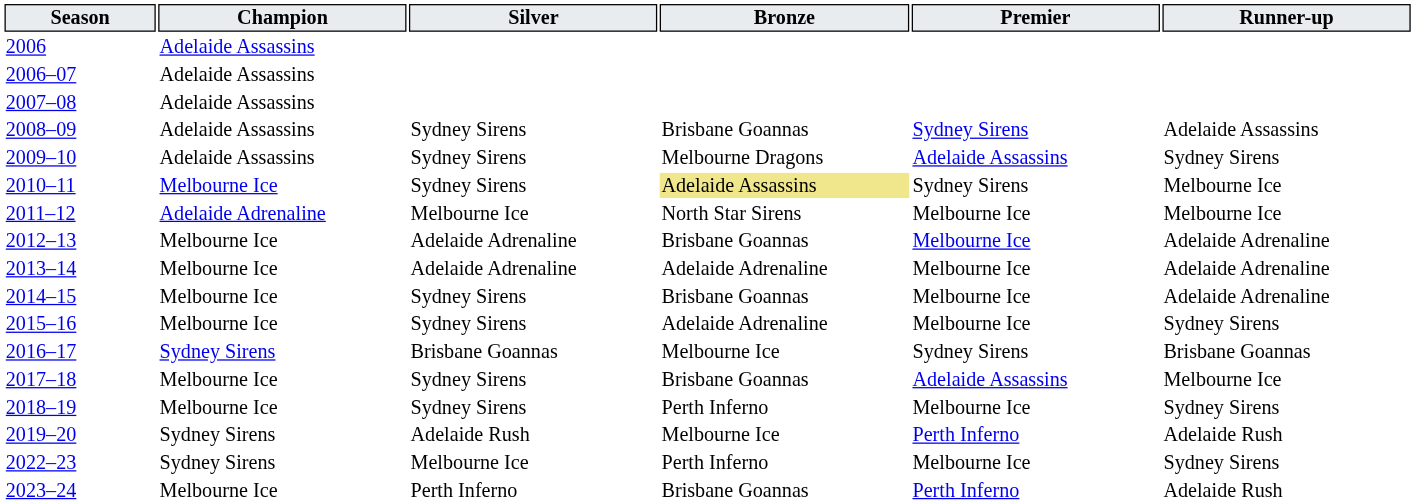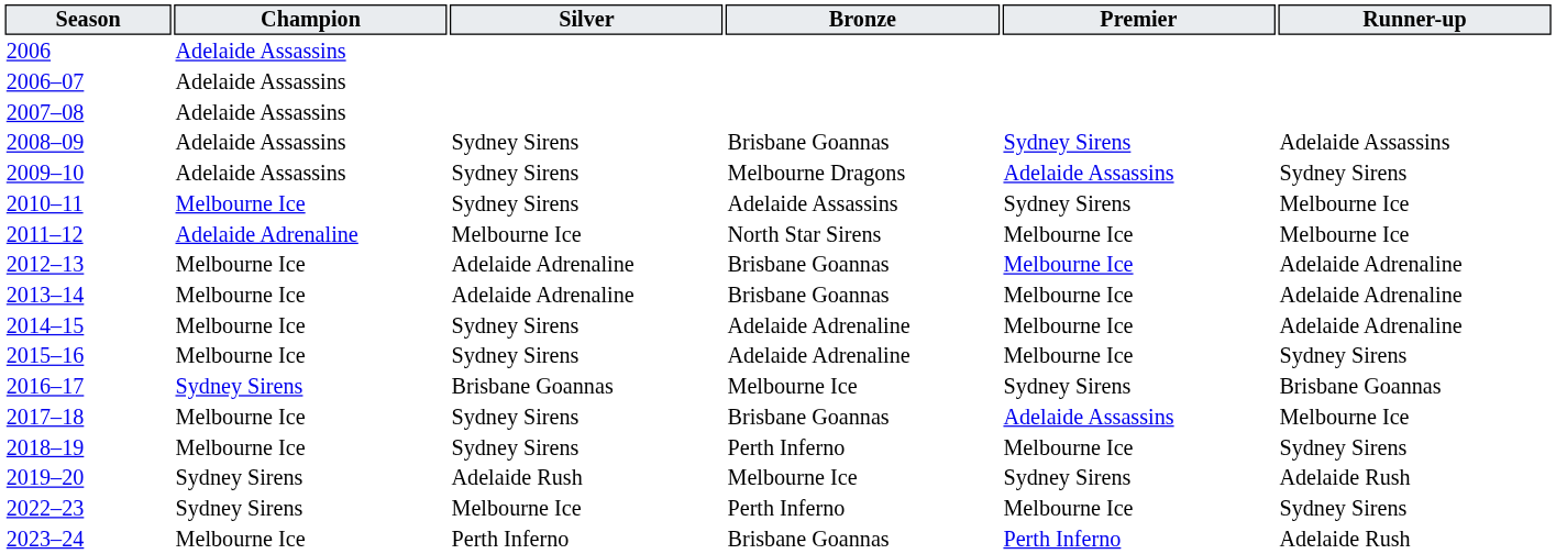 <table class="toccolours" style="width:70em;text-align: left">
 <tr>
 </tr>
 <tr>
 <th style="background:#e9ecef;color:black;border:#000000 1px solid; text-align:center; width: 40px">Season</th>
 <th style="background:#e9ecef;color:black;border:#000000 1px solid; text-align:center; width: 80px"> Champion</th>
 <th style="background:#e9ecef;color:black;border:#000000 1px solid; text-align:center; width: 80px"> Silver</th>
 <th style="background:#e9ecef;color:black;border:#000000 1px solid; text-align:center; width: 80px"> Bronze</th>
 <th style="background:#e9ecef;color:black;border:#000000 1px solid; text-align:center; width: 80px">Premier</th>
 <th style="background:#e9ecef;color:black;border:#000000 1px solid; text-align:center; width: 80px">Runner-up</th>
 </tr>
 <tr>
 <td><a href='#'>2006</a></td>
 <td><a href='#'>Adelaide Assassins</a></td>
 </tr>
 <tr>
 <td><a href='#'>2006–07</a></td>
 <td>Adelaide Assassins</td>
 </tr>
 <tr>
 <td><a href='#'>2007–08</a></td>
 <td>Adelaide Assassins</td>
 </tr>
 <tr>
 <td><a href='#'>2008–09</a></td>
 <td>Adelaide Assassins</td>
 <td>Sydney Sirens</td>
 <td>Brisbane Goannas</td>
 <td><a href='#'>Sydney Sirens</a></td>
 <td>Adelaide Assassins</td>
 </tr>
 <tr>
 <td><a href='#'>2009–10</a></td>
 <td>Adelaide Assassins</td>
 <td>Sydney Sirens</td>
 <td>Melbourne Dragons</td>
 <td><a href='#'>Adelaide Assassins</a></td>
 <td>Sydney Sirens</td>
 </tr>
 <tr>
 <td><a href='#'>2010–11</a></td>
 <td><a href='#'>Melbourne Ice</a></td>
 <td>Sydney Sirens</td>
-<td style="background: khaki;">Adelaide Assassins</td>
+<td>Adelaide Assassins</td>
 <td>Sydney Sirens</td>
 <td>Melbourne Ice</td>
 </tr>
 <tr i>
 <td><a href='#'>2011–12</a></td>
 <td><a href='#'>Adelaide Adrenaline</a></td>
 <td>Melbourne Ice</td>
 <td>North Star Sirens</td>
 <td>Melbourne Ice</td>
 <td>Melbourne Ice</td>
 </tr>
 <tr>
 <td><a href='#'>2012–13</a></td>
 <td>Melbourne Ice</td>
 <td>Adelaide Adrenaline</td>
 <td>Brisbane Goannas</td>
 <td><a href='#'>Melbourne Ice</a></td>
 <td>Adelaide Adrenaline</td>
 </tr>
 <tr>
 <td><a href='#'>2013–14</a></td>
 <td>Melbourne Ice</td>
 <td>Adelaide Adrenaline</td>
-<td>Adelaide Adrenaline</td>
+<td>Brisbane Goannas</td>
 <td>Melbourne Ice</td>
 <td>Adelaide Adrenaline</td>
 </tr>
 <tr>
 <td><a href='#'>2014–15</a></td>
 <td>Melbourne Ice</td>
 <td>Sydney Sirens</td>
-<td>Brisbane Goannas</td>
+<td>Adelaide Adrenaline</td>
 <td>Melbourne Ice</td>
 <td>Adelaide Adrenaline</td>
 </tr>
 <tr>
 <td><a href='#'>2015–16</a></td>
 <td>Melbourne Ice</td>
 <td>Sydney Sirens</td>
 <td>Adelaide Adrenaline</td>
 <td>Melbourne Ice</td>
 <td>Sydney Sirens</td>
 </tr>
 <tr>
 <td><a href='#'>2016–17</a></td>
 <td><a href='#'>Sydney Sirens</a></td>
 <td>Brisbane Goannas</td>
 <td>Melbourne Ice</td>
 <td>Sydney Sirens</td>
 <td>Brisbane Goannas</td>
 </tr>
 <tr>
 <td><a href='#'>2017–18</a></td>
 <td>Melbourne Ice</td>
 <td>Sydney Sirens</td>
 <td>Brisbane Goannas</td>
 <td><a href='#'>Adelaide Assassins</a></td>
 <td>Melbourne Ice</td>
 </tr>
 <tr>
 <td><a href='#'>2018–19</a></td>
 <td>Melbourne Ice</td>
 <td>Sydney Sirens</td>
 <td>Perth Inferno</td>
 <td>Melbourne Ice</td>
 <td>Sydney Sirens</td>
 </tr>
 <tr>
 <td><a href='#'>2019–20</a></td>
 <td>Sydney Sirens</td>
 <td>Adelaide Rush</td>
 <td>Melbourne Ice</td>
-<td><a href='#'>Perth Inferno</a></td>
+<td>Sydney Sirens</td>
 <td>Adelaide Rush</td>
 </tr>
 <tr>
 <td><a href='#'>2022–23</a></td>
 <td>Sydney Sirens</td>
 <td>Melbourne Ice</td>
 <td>Perth Inferno</td>
 <td>Melbourne Ice</td>
 <td>Sydney Sirens</td>
 </tr>
 <tr>
 <td><a href='#'>2023–24</a></td>
 <td>Melbourne Ice</td>
 <td>Perth Inferno</td>
 <td>Brisbane Goannas</td>
 <td><a href='#'>Perth Inferno</a></td>
 <td>Adelaide Rush</td>
 </tr>
 </table>
